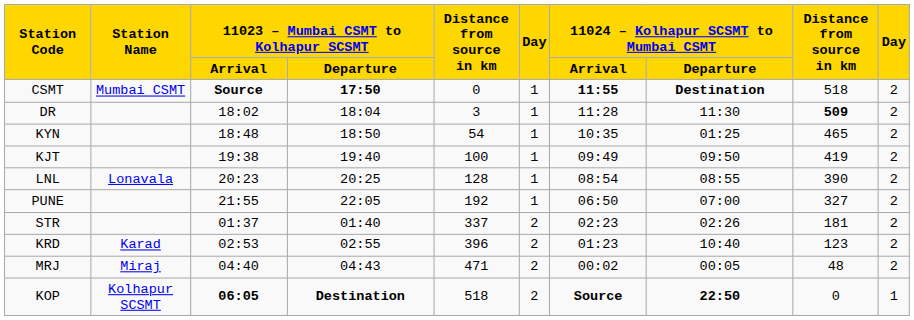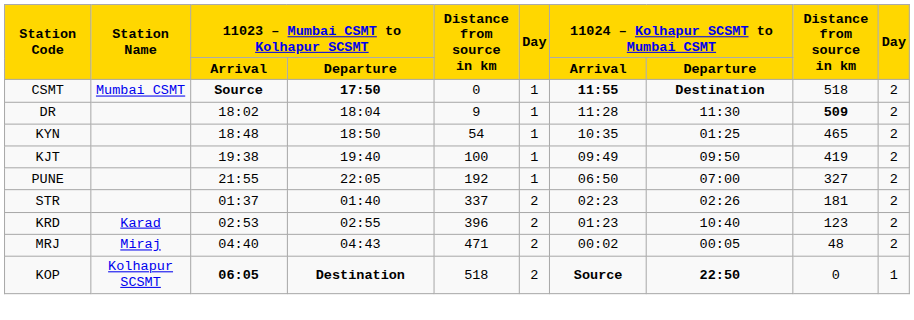 <table class="wikitable plainrowheaders unsortable" style="text-align:center">
 <tr>
 <th scope="col" rowspan="2" style="background:gold;">Station Code</th>
 <th scope="col" rowspan="2" style="background:gold;">Station Name</th>
 <th scope="col" colspan="2" style="background:gold;"><br><strong>11023 – <a href='#'>Mumbai CSMT</a> to <a href='#'>Kolhapur SCSMT</a></strong></th>
 <th scope="col" rowspan="2" style="background:gold;">Distance<br> from source <br>in km</th>
 <th scope="col" rowspan="2" style="background:gold;">Day</th>
 <th scope="col" colspan="2" style="background:gold;"><br><strong>11024 – <a href='#'>Kolhapur SCSMT</a> to <a href='#'>Mumbai CSMT</a></strong></th>
 <th scope="col" rowspan="2" style="background:gold;">Distance<br> from source <br>in km</th>
 <th scope="col" rowspan="2" style="background:gold;">Day</th>
 </tr>
 <tr>
 <th scope="col" colspan="1" style="background:gold;">Arrival</th>
 <th scope="col" colspan="1" style="background:gold;">Departure</th>
 <th scope="col" colspan="1" style="background:gold;">Arrival</th>
 <th scope="col" colspan="1" style="background:gold;">Departure</th>
 </tr>
 <tr>
 <td valign="center">CSMT</td>
 <td valign="center"><a href='#'>Mumbai CSMT</a></td>
 <td valign="center"><strong>Source</strong></td>
 <td valign="center"><strong>17:50</strong></td>
 <td valign="center">0</td>
 <td valign="center">1</td>
 <td valign="center"><strong>11:55</strong></td>
 <td valign="center"><strong>Destination</strong></td>
 <td valign="center">518</td>
 <td valign="center">2</td>
 </tr>
 <tr>
 <td valign="center">DR</td>
 <td valign="center"></td>
 <td valign="center">18:02</td>
 <td valign="center">18:04</td>
-<td valign="center">3</td>
+<td valign="center">9</td>
 <td valign="center">1</td>
 <td valign="center">11:28</td>
 <td valign="center">11:30</td>
 <td valign="center"><strong>509</strong></td>
 <td valign="center">2</td>
 </tr>
 <tr>
 <td valign="center">KYN</td>
 <td valign="center"></td>
 <td valign="center">18:48</td>
 <td valign="center">18:50</td>
 <td valign="center">54</td>
 <td valign="center">1</td>
 <td valign="center">10:35</td>
 <td valign="center">01:25</td>
 <td valign="center">465</td>
 <td valign="center">2</td>
 </tr>
 <tr>
 <td valign="center">KJT</td>
 <td valign="center"></td>
 <td valign="center">19:38</td>
 <td valign="center">19:40</td>
 <td valign="center">100</td>
 <td valign="center">1</td>
 <td valign="center">09:49</td>
 <td valign="center">09:50</td>
 <td valign="center">419</td>
-<td valign="center">2</td>
-</tr>
-<tr>
-<td valign="center">LNL</td>
-<td valign="center"><a href='#'>Lonavala</a></td>
-<td valign="center">20:23</td>
-<td valign="center">20:25</td>
-<td valign="center">128</td>
-<td valign="center">1</td>
-<td valign="center">08:54</td>
-<td valign="center">08:55</td>
-<td valign="center">390</td>
 <td valign="center">2</td>
 </tr>
 <tr>
 <td valign="center">PUNE</td>
 <td valign="center"></td>
 <td valign="center">21:55</td>
 <td valign="center">22:05</td>
 <td valign="center">192</td>
 <td valign="center">1</td>
 <td valign="center">06:50</td>
 <td valign="center">07:00</td>
 <td valign="center">327</td>
 <td valign="center">2</td>
 </tr>
 <tr>
 <td valign="center">STR</td>
 <td valign="center"></td>
 <td valign="center">01:37</td>
 <td valign="center">01:40</td>
 <td valign="center">337</td>
 <td valign="center">2</td>
 <td valign="center">02:23</td>
 <td valign="center">02:26</td>
 <td valign="center">181</td>
 <td valign="center">2</td>
 </tr>
 <tr>
 <td valign="center">KRD</td>
 <td valign="center"><a href='#'>Karad</a></td>
 <td valign="center">02:53</td>
 <td valign="center">02:55</td>
 <td valign="center">396</td>
 <td valign="center">2</td>
 <td valign="center">01:23</td>
 <td valign="center">10:40</td>
 <td valign="center">123</td>
 <td valign="center">2</td>
 </tr>
 <tr>
 <td valign="center">MRJ</td>
 <td valign="center"><a href='#'>Miraj</a></td>
 <td valign="center">04:40</td>
 <td valign="center">04:43</td>
 <td valign="center">471</td>
 <td valign="center">2</td>
 <td valign="center">00:02</td>
 <td valign="center">00:05</td>
 <td valign="center">48</td>
 <td valign="center">2</td>
 </tr>
 <tr>
 <td valign="center">KOP</td>
 <td valign="center"><a href='#'>Kolhapur SCSMT</a></td>
 <td valign="center"><strong>06:05</strong></td>
 <td valign="center"><strong>Destination</strong></td>
 <td valign="center">518</td>
 <td valign="center">2</td>
 <td valign="center"><strong>Source</strong></td>
 <td valign="center"><strong>22:50</strong></td>
 <td valign="center">0</td>
 <td valign="center">1</td>
 </tr>
 </table>
